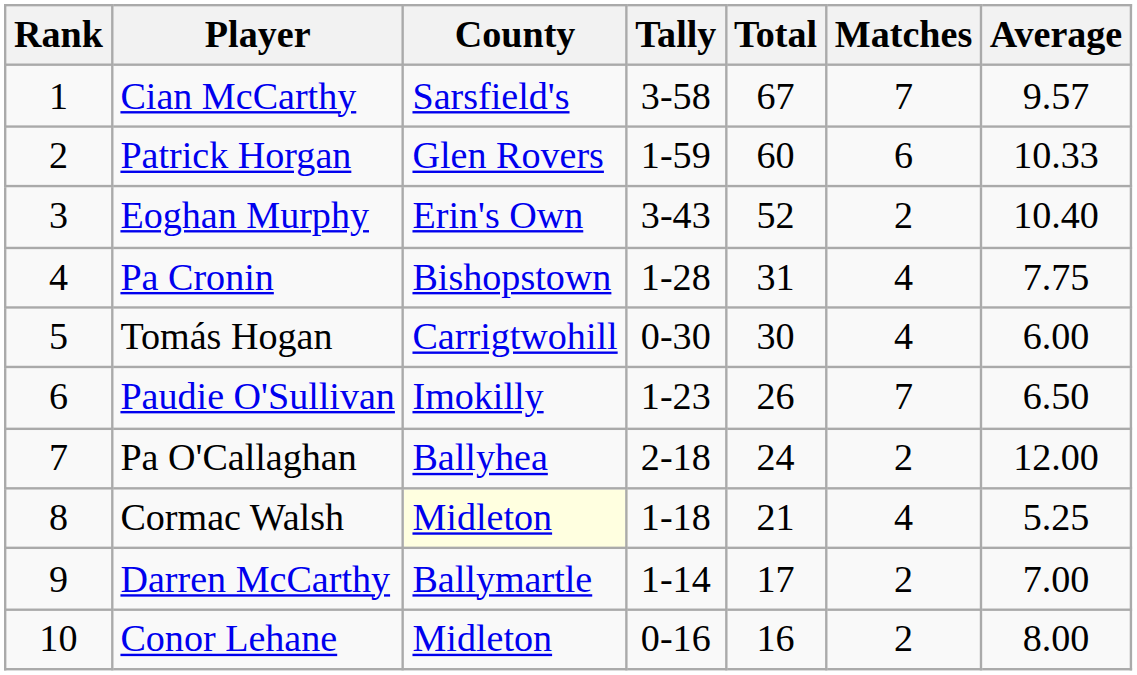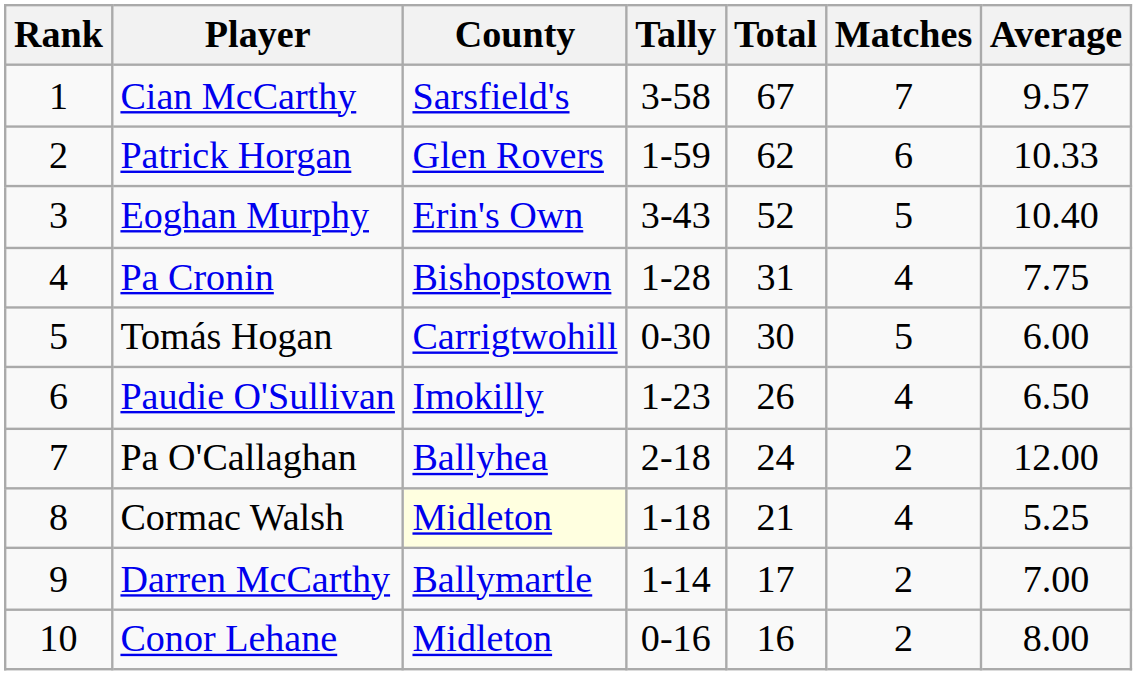 <table class="wikitable">
 <tr>
 <th>Rank</th>
 <th>Player</th>
 <th>County</th>
 <th>Tally</th>
 <th>Total</th>
 <th>Matches</th>
 <th>Average</th>
 </tr>
 <tr>
 <td rowspan=1 align=center>1</td>
 <td><a href='#'>Cian McCarthy</a></td>
 <td><a href='#'>Sarsfield's</a></td>
 <td align=center>3-58</td>
 <td align=center>67</td>
 <td align=center>7</td>
 <td align=center>9.57</td>
 </tr>
 <tr>
 <td rowspan=1 align=center>2</td>
 <td><a href='#'>Patrick Horgan</a></td>
 <td><a href='#'>Glen Rovers</a></td>
 <td align=center>1-59</td>
-<td align=center>60</td>
+<td align=center>62</td>
 <td align=center>6</td>
 <td align=center>10.33</td>
 </tr>
 <tr>
 <td rowspan=1 align=center>3</td>
 <td><a href='#'>Eoghan Murphy</a></td>
 <td><a href='#'>Erin's Own</a></td>
 <td align=center>3-43</td>
 <td align=center>52</td>
-<td align=center>2</td>
+<td align=center>5</td>
 <td align=center>10.40</td>
 </tr>
 <tr>
 <td rowspan=1 align=center>4</td>
 <td><a href='#'>Pa Cronin</a></td>
 <td><a href='#'>Bishopstown</a></td>
 <td align=center>1-28</td>
 <td align=center>31</td>
 <td align=center>4</td>
 <td align=center>7.75</td>
 </tr>
 <tr>
 <td rowspan=1 align=center>5</td>
 <td>Tomás Hogan</td>
 <td><a href='#'>Carrigtwohill</a></td>
 <td align=center>0-30</td>
 <td align=center>30</td>
-<td align=center>4</td>
+<td align=center>5</td>
 <td align=center>6.00</td>
 </tr>
 <tr>
 <td rowspan=1 align=center>6</td>
 <td><a href='#'>Paudie O'Sullivan</a></td>
 <td><a href='#'>Imokilly</a></td>
 <td align=center>1-23</td>
 <td align=center>26</td>
-<td align=center>7</td>
+<td align=center>4</td>
 <td align=center>6.50</td>
 </tr>
 <tr>
 <td rowspan=1 align=center>7</td>
 <td>Pa O'Callaghan</td>
 <td><a href='#'>Ballyhea</a></td>
 <td align=center>2-18</td>
 <td align=center>24</td>
 <td align=center>2</td>
 <td align=center>12.00</td>
 </tr>
 <tr>
 <td rowspan=1 align=center>8</td>
 <td>Cormac Walsh</td>
 <td style="background: lightyellow;"><a href='#'>Midleton</a></td>
 <td align=center>1-18</td>
 <td align=center>21</td>
 <td align=center>4</td>
 <td align=center>5.25</td>
 </tr>
 <tr>
 <td rowspan=1 align=center>9</td>
 <td><a href='#'>Darren McCarthy</a></td>
 <td><a href='#'>Ballymartle</a></td>
 <td align=center>1-14</td>
 <td align=center>17</td>
 <td align=center>2</td>
 <td align=center>7.00</td>
 </tr>
 <tr>
 <td rowspan=1 align=center>10</td>
 <td><a href='#'>Conor Lehane</a></td>
 <td><a href='#'>Midleton</a></td>
 <td align=center>0-16</td>
 <td align=center>16</td>
 <td align=center>2</td>
 <td align=center>8.00</td>
 </tr>
 </table>
